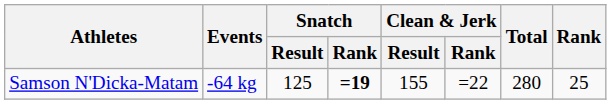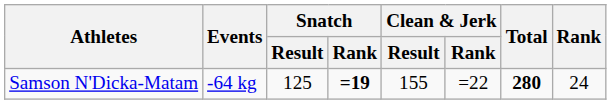 <table class=wikitable style=font-size:90%>
 <tr>
 <th rowspan=2>Athletes</th>
 <th rowspan=2>Events</th>
 <th colspan=2>Snatch</th>
 <th colspan=2>Clean & Jerk</th>
 <th rowspan=2>Total</th>
 <th rowspan=2>Rank</th>
 </tr>
 <tr>
 <th>Result</th>
 <th>Rank</th>
 <th>Result</th>
 <th>Rank</th>
 </tr>
 <tr>
 <td><a href='#'>Samson N'Dicka-Matam</a></td>
 <td><a href='#'>-64 kg</a></td>
 <td align=center>125</td>
 <td align=center><strong>=19</strong></td>
 <td align=center>155</td>
 <td align=center>=22</td>
-<td align=center>280</td>
-<td align=center>25</td>
+<td align=center><strong>280</strong></td>
+<td align=center>24</td>
 </tr>
 </table>
